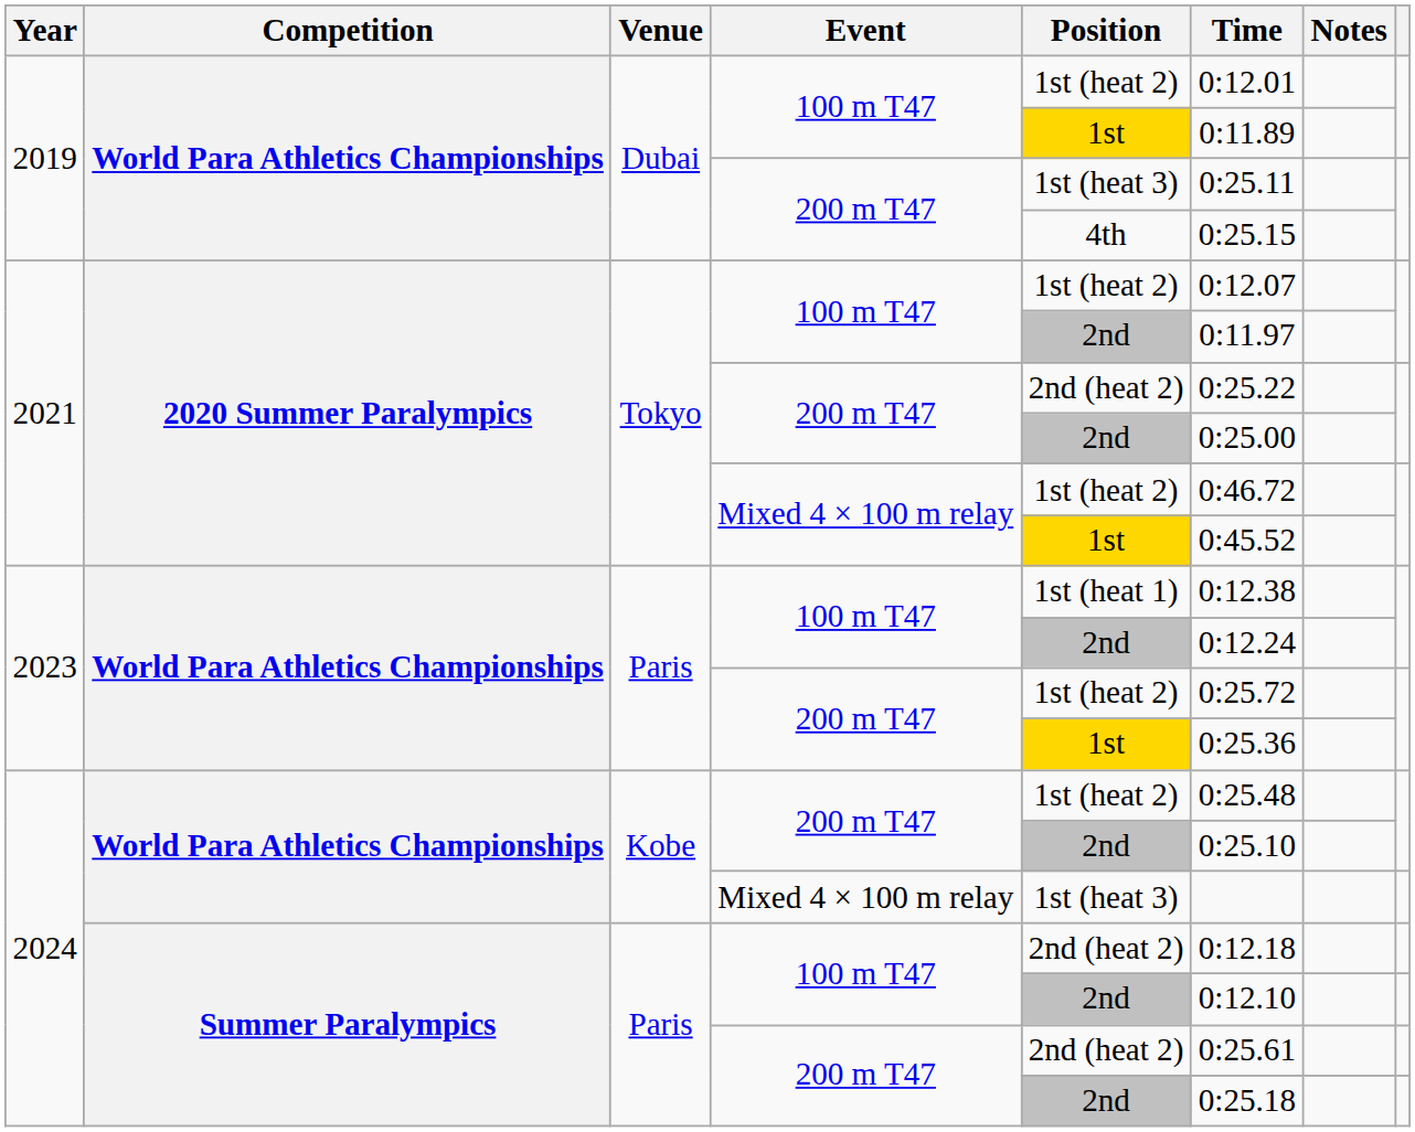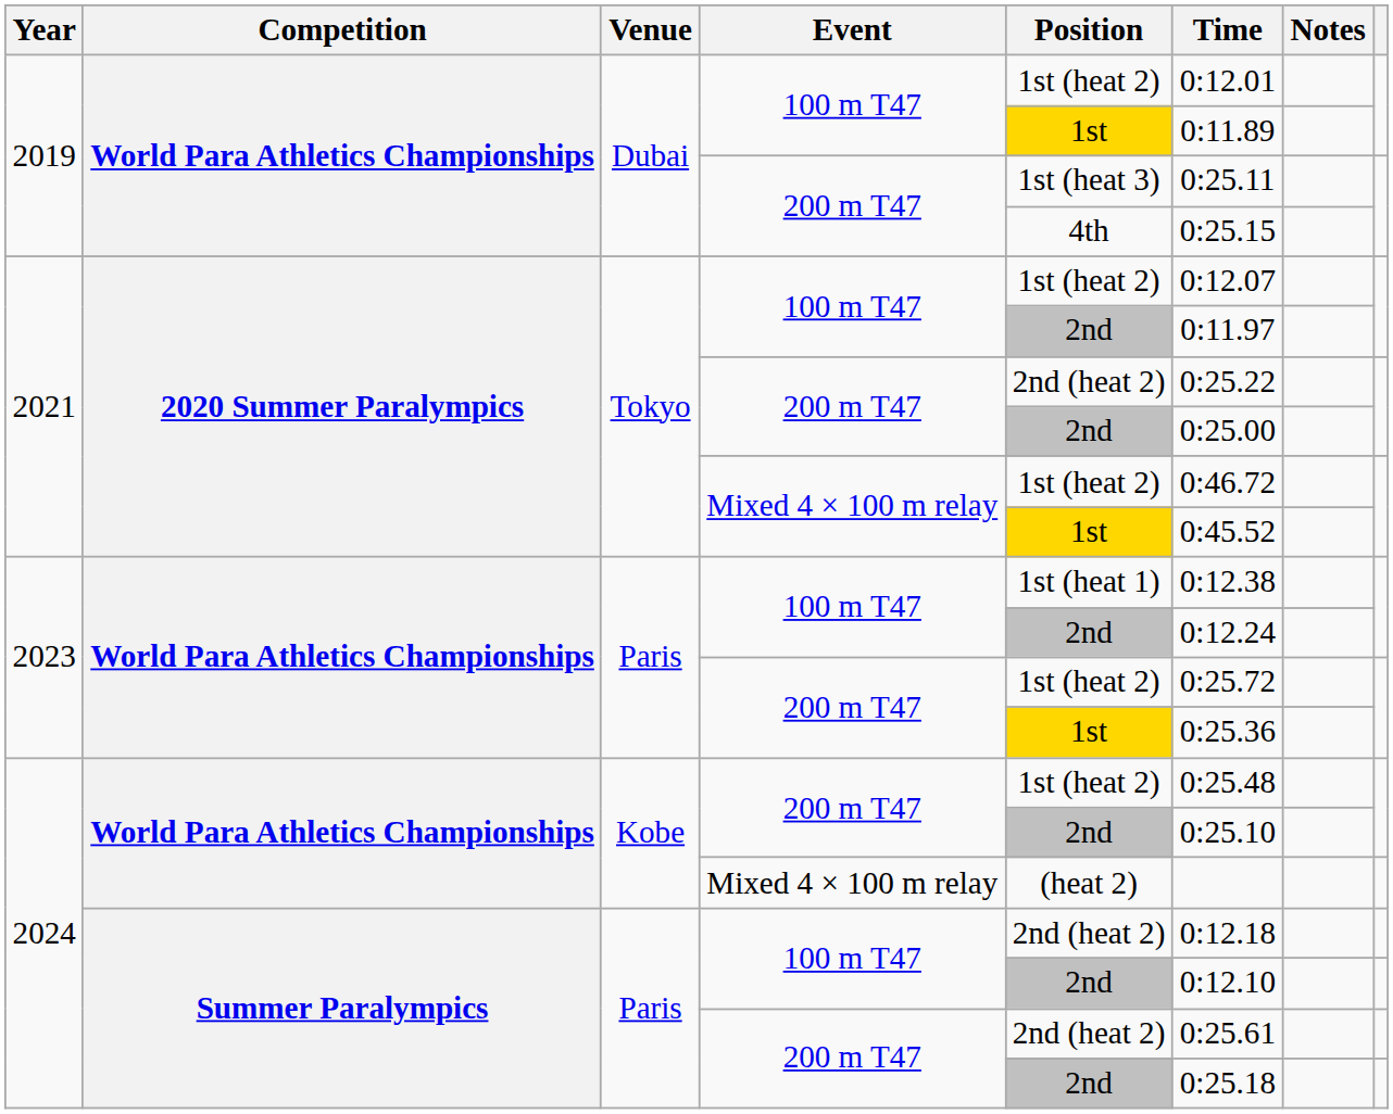 <table class="wikitable sortable" style="text-align: center;">
 <tr>
 <th scope="col">Year</th>
 <th scope="col">Competition</th>
 <th scope="col">Venue</th>
 <th scope="col">Event</th>
 <th scope="col">Position</th>
 <th scope="col">Time</th>
 <th scope="row" class="unsortable">Notes</th>
 <th scope="row" class="unsortable"></th>
 </tr>
 <tr>
 <td rowspan="4">2019</td>
 <th scope="row" rowspan="4"><a href='#'>World Para Athletics Championships</a></th>
 <td rowspan="4"><a href='#'>Dubai</a></td>
 <td rowspan="2"><a href='#'>100 m T47</a></td>
 <td>1st (heat 2)</td>
 <td>0:12.01</td>
 <td></td>
 <td rowspan="2"></td>
 </tr>
 <tr>
 <td style="background-color: gold;">1st</td>
 <td>0:11.89</td>
 <td></td>
 </tr>
 <tr>
 <td rowspan="2"><a href='#'>200 m T47</a></td>
 <td>1st (heat 3)</td>
 <td>0:25.11</td>
 <td></td>
 <td rowspan="2"></td>
 </tr>
 <tr>
 <td>4th</td>
 <td>0:25.15</td>
 <td></td>
 </tr>
 <tr>
 <td rowspan="6">2021</td>
 <th scope="row" rowspan="6"><a href='#'>2020 Summer Paralympics</a></th>
 <td rowspan="6"><a href='#'>Tokyo</a></td>
 <td rowspan="2"><a href='#'>100 m T47</a></td>
 <td>1st (heat 2)</td>
 <td>0:12.07</td>
 <td></td>
 <td rowspan="2"></td>
 </tr>
 <tr>
 <td style="background-color: silver;">2nd</td>
 <td>0:11.97</td>
 <td></td>
 </tr>
 <tr>
 <td rowspan="2"><a href='#'>200 m T47</a></td>
 <td>2nd (heat 2)</td>
 <td>0:25.22</td>
 <td></td>
 <td rowspan="2"></td>
 </tr>
 <tr>
 <td style="background-color: silver;">2nd</td>
 <td>0:25.00</td>
 <td></td>
 </tr>
 <tr>
 <td rowspan="2"><a href='#'>Mixed 4 × 100 m relay</a></td>
 <td>1st (heat 2)</td>
 <td>0:46.72</td>
 <td></td>
 <td rowspan="2"></td>
 </tr>
 <tr>
 <td style="background-color: gold;">1st</td>
 <td>0:45.52</td>
 <td></td>
 </tr>
 <tr>
 <td rowspan="4">2023</td>
 <th scope="row" rowspan="4"><a href='#'>World Para Athletics Championships</a></th>
 <td rowspan="4"><a href='#'>Paris</a></td>
 <td rowspan="2"><a href='#'>100 m T47</a></td>
 <td>1st (heat 1)</td>
 <td>0:12.38</td>
 <td></td>
 <td rowspan="2"></td>
 </tr>
 <tr>
 <td style="background-color: silver;">2nd</td>
 <td>0:12.24</td>
 <td></td>
 </tr>
 <tr>
 <td rowspan="2"><a href='#'>200 m T47</a></td>
 <td>1st (heat 2)</td>
 <td>0:25.72</td>
 <td></td>
 <td rowspan="2"></td>
 </tr>
 <tr>
 <td style="background-color: gold;">1st</td>
 <td>0:25.36</td>
 <td></td>
 </tr>
 <tr>
 <td rowspan="7">2024</td>
 <th rowspan="3" scope="row"><a href='#'>World Para Athletics Championships</a></th>
 <td rowspan="3"><a href='#'>Kobe</a></td>
 <td rowspan="2"><a href='#'>200 m T47</a></td>
 <td>1st (heat 2)</td>
 <td>0:25.48</td>
 <td></td>
 <td rowspan="2"></td>
 </tr>
 <tr>
 <td style="background-color: silver;">2nd</td>
 <td>0:25.10</td>
 <td></td>
 </tr>
 <tr>
 <td>Mixed 4 × 100 m relay</td>
-<td>1st (heat 3)</td>
+<td> (heat 2)</td>
 <td></td>
 <td></td>
 <td></td>
 </tr>
 <tr>
 <th rowspan="4" scope="row"><a href='#'>Summer Paralympics</a></th>
 <td rowspan="4"><a href='#'>Paris</a></td>
 <td rowspan="2"><a href='#'>100 m T47</a></td>
 <td>2nd (heat 2)</td>
 <td>0:12.18</td>
 <td></td>
 <td></td>
 </tr>
 <tr>
 <td style="background-color: silver;">2nd</td>
 <td>0:12.10</td>
 <td></td>
 <td></td>
 </tr>
 <tr>
 <td rowspan="2"><a href='#'>200 m T47</a></td>
 <td>2nd (heat 2)</td>
 <td>0:25.61</td>
 <td></td>
 <td></td>
 </tr>
 <tr>
 <td style="background-color: silver;">2nd</td>
 <td>0:25.18</td>
 <td></td>
 <td></td>
 </tr>
 </table>
